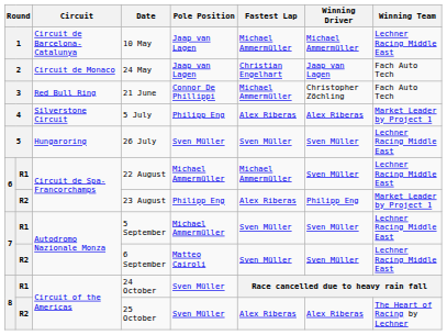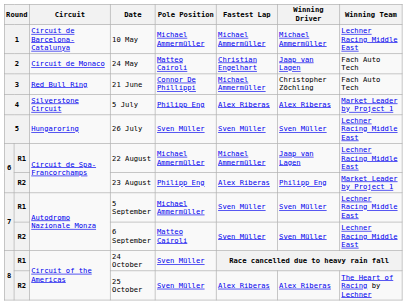 <table class="wikitable" style="font-size: 85%">
 <tr>
 <th colspan=2>Round</th>
 <th>Circuit</th>
 <th>Date</th>
 <th>Pole Position</th>
 <th>Fastest Lap</th>
 <th>Winning Driver</th>
 <th>Winning Team</th>
 </tr>
 <tr>
 <th colspan=2>1</th>
 <td> <a href='#'>Circuit de Barcelona-Catalunya</a></td>
 <td>10 May</td>
-<td> <a href='#'>Jaap van Lagen</a></td>
+<td> <a href='#'>Michael Ammermüller</a></td>
 <td> <a href='#'>Michael Ammermüller</a></td>
 <td> <a href='#'>Michael Ammermüller</a></td>
 <td> <a href='#'>Lechner Racing Middle East</a></td>
 </tr>
 <tr>
 <th colspan=2>2</th>
 <td> <a href='#'>Circuit de Monaco</a></td>
 <td>24 May</td>
-<td> <a href='#'>Jaap van Lagen</a></td>
+<td> <a href='#'>Matteo Cairoli</a></td>
 <td> <a href='#'>Christian Engelhart</a></td>
 <td> <a href='#'>Jaap van Lagen</a></td>
 <td> Fach Auto Tech</td>
 </tr>
 <tr>
 <th colspan=2>3</th>
 <td> <a href='#'>Red Bull Ring</a></td>
 <td>21 June</td>
 <td> <a href='#'>Connor De Phillippi</a></td>
 <td> <a href='#'>Michael Ammermüller</a></td>
 <td> Christopher Zöchling</td>
 <td> Fach Auto Tech</td>
 </tr>
 <tr>
 <th colspan=2>4</th>
 <td> <a href='#'>Silverstone Circuit</a></td>
 <td>5 July</td>
 <td> <a href='#'>Philipp Eng</a></td>
 <td> <a href='#'>Alex Riberas</a></td>
 <td> <a href='#'>Alex Riberas</a></td>
 <td> <a href='#'>Market Leader by Project 1</a></td>
 </tr>
 <tr>
 <th colspan=2>5</th>
 <td> <a href='#'>Hungaroring</a></td>
 <td>26 July</td>
 <td> <a href='#'>Sven Müller</a></td>
 <td> <a href='#'>Sven Müller</a></td>
 <td> <a href='#'>Sven Müller</a></td>
 <td> <a href='#'>Lechner Racing Middle East</a></td>
 </tr>
 <tr>
 <th rowspan=2>6</th>
 <th>R1</th>
 <td rowspan=2> <a href='#'>Circuit de Spa-Francorchamps</a></td>
 <td>22 August</td>
 <td> <a href='#'>Michael Ammermüller</a></td>
 <td> <a href='#'>Michael Ammermüller</a></td>
-<td> <a href='#'>Sven Müller</a></td>
+<td> <a href='#'>Jaap van Lagen</a></td>
 <td> <a href='#'>Lechner Racing Middle East</a></td>
 </tr>
 <tr>
 <th>R2</th>
 <td>23 August</td>
 <td> <a href='#'>Philipp Eng</a></td>
 <td> <a href='#'>Alex Riberas</a></td>
 <td> <a href='#'>Philipp Eng</a></td>
 <td> <a href='#'>Market Leader by Project 1</a></td>
 </tr>
 <tr>
 <th rowspan=2>7</th>
 <th>R1</th>
 <td rowspan=2> <a href='#'>Autodromo Nazionale Monza</a></td>
 <td>5 September</td>
 <td> <a href='#'>Michael Ammermüller</a></td>
 <td> <a href='#'>Sven Müller</a></td>
 <td> <a href='#'>Sven Müller</a></td>
 <td> <a href='#'>Lechner Racing Middle East</a></td>
 </tr>
 <tr>
 <th>R2</th>
 <td>6 September</td>
 <td> <a href='#'>Matteo Cairoli</a></td>
 <td> <a href='#'>Sven Müller</a></td>
 <td> <a href='#'>Sven Müller</a></td>
 <td> <a href='#'>Lechner Racing Middle East</a></td>
 </tr>
 <tr>
 <th rowspan=2>8</th>
 <th>R1</th>
 <td rowspan=2> <a href='#'>Circuit of the Americas</a></td>
 <td>24 October</td>
 <td> <a href='#'>Sven Müller</a></td>
 <th colspan=3>Race cancelled due to heavy rain fall</th>
 </tr>
 <tr>
 <th>R2</th>
 <td>25 October</td>
 <td> <a href='#'>Sven Müller</a></td>
 <td> <a href='#'>Alex Riberas</a></td>
 <td> <a href='#'>Alex Riberas</a></td>
 <td> <a href='#'>The Heart of Racing</a> by <a href='#'>Lechner</a></td>
 </tr>
 </table>
